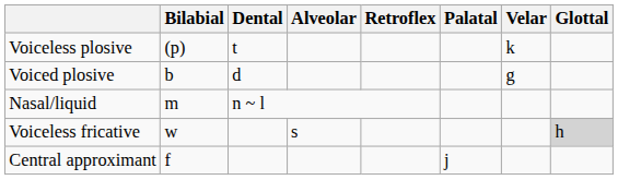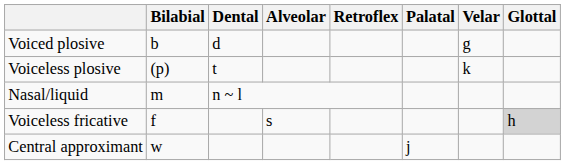 <table class="wikitable">
 <tr>
 <th></th>
 <th>Bilabial</th>
 <th>Dental</th>
 <th>Alveolar</th>
 <th>Retroflex</th>
 <th>Palatal</th>
 <th>Velar</th>
 <th>Glottal</th>
 </tr>
 <tr>
+<td>Voiced plosive</td>
+<td>b</td>
+<td>d</td>
+<td></td>
+<td></td>
+<td></td>
+<td>g</td>
+<td></td>
+</tr>
+<tr>
 <td>Voiceless plosive</td>
 <td>(p)</td>
 <td>t</td>
 <td></td>
 <td></td>
 <td></td>
 <td>k</td>
-<td></td>
-</tr>
-<tr>
-<td>Voiced plosive</td>
-<td>b</td>
-<td>d</td>
-<td></td>
-<td></td>
-<td></td>
-<td>g</td>
 <td></td>
 </tr>
 <tr>
 <td>Nasal/liquid</td>
 <td>m</td>
 <td colspan="3">n ~ l</td>
 <td></td>
 <td></td>
 <td></td>
 </tr>
 <tr>
 <td>Voiceless fricative</td>
-<td>w</td>
+<td>f</td>
 <td></td>
 <td>s</td>
 <td></td>
 <td></td>
 <td></td>
 <td style="background: lightgrey;">h</td>
 </tr>
 <tr>
 <td>Central approximant</td>
-<td>f</td>
+<td>w</td>
 <td></td>
 <td></td>
 <td></td>
 <td>j</td>
 <td></td>
 <td></td>
 </tr>
 </table>
